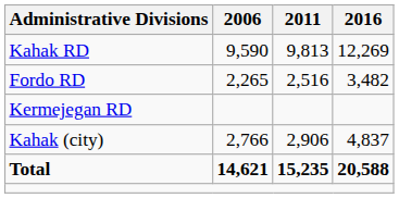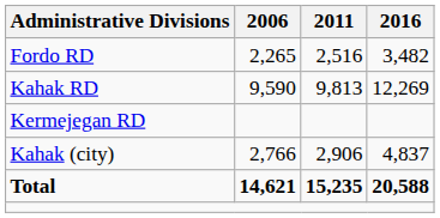 <table class="wikitable">
 <tr>
 <th>Administrative Divisions</th>
 <th>2006</th>
 <th>2011</th>
 <th>2016</th>
 </tr>
 <tr>
+<td><a href='#'>Fordo RD</a></td>
+<td style="text-align: right;">2,265</td>
+<td style="text-align: right;">2,516</td>
+<td style="text-align: right;">3,482</td>
+</tr>
+<tr>
 <td><a href='#'>Kahak RD</a></td>
 <td style="text-align: right;">9,590</td>
 <td style="text-align: right;">9,813</td>
 <td style="text-align: right;">12,269</td>
-</tr>
-<tr>
-<td><a href='#'>Fordo RD</a></td>
-<td style="text-align: right;">2,265</td>
-<td style="text-align: right;">2,516</td>
-<td style="text-align: right;">3,482</td>
 </tr>
 <tr>
 <td><a href='#'>Kermejegan RD</a></td>
 <td style="text-align: right;"></td>
 <td style="text-align: right;"></td>
 <td style="text-align: right;"></td>
 </tr>
 <tr>
 <td><a href='#'>Kahak</a> (city)</td>
 <td style="text-align: right;">2,766</td>
 <td style="text-align: right;">2,906</td>
 <td style="text-align: right;">4,837</td>
 </tr>
 <tr>
 <td><strong>Total</strong></td>
 <td style="text-align: right;"><strong>14,621</strong></td>
 <td style="text-align: right;"><strong>15,235</strong></td>
 <td style="text-align: right;"><strong>20,588</strong></td>
 </tr>
 <tr>
 <td colspan=4></td>
 </tr>
 </table>
